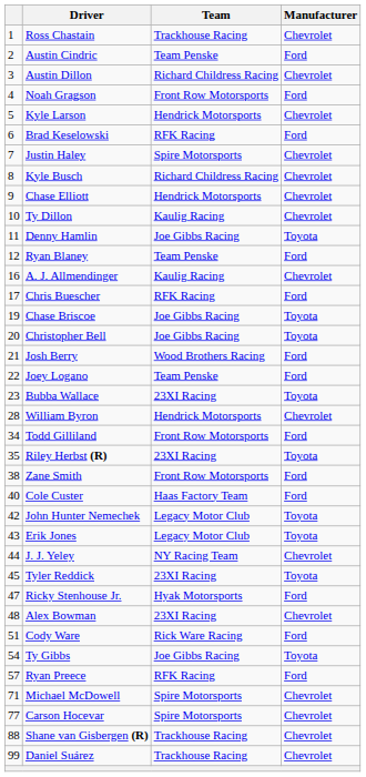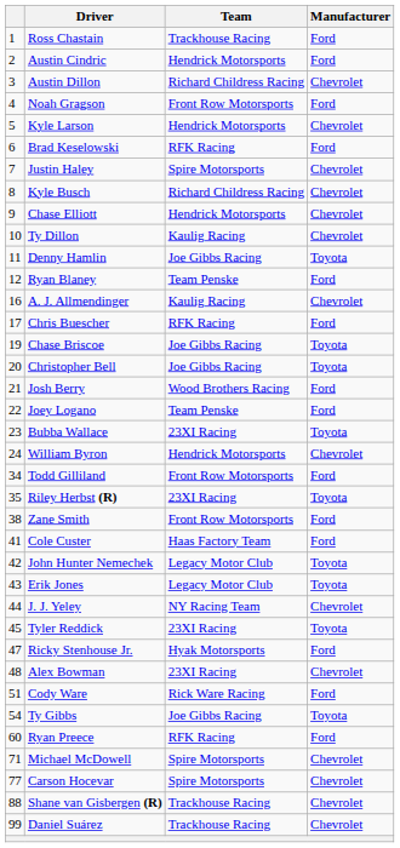 <table class="wikitable" style="font-size:95%">
 <tr>
 <th></th>
 <th>Driver</th>
 <th>Team</th>
 <th>Manufacturer</th>
 </tr>
 <tr>
 <td>1</td>
 <td><a href='#'>Ross Chastain</a></td>
 <td><a href='#'>Trackhouse Racing</a></td>
-<td><a href='#'>Chevrolet</a></td>
+<td><a href='#'>Ford</a></td>
 </tr>
 <tr>
 <td>2</td>
 <td><a href='#'>Austin Cindric</a></td>
-<td><a href='#'>Team Penske</a></td>
+<td><a href='#'>Hendrick Motorsports</a></td>
 <td><a href='#'>Ford</a></td>
 </tr>
 <tr>
 <td>3</td>
 <td><a href='#'>Austin Dillon</a></td>
 <td><a href='#'>Richard Childress Racing</a></td>
 <td><a href='#'>Chevrolet</a></td>
 </tr>
 <tr>
 <td>4</td>
 <td><a href='#'>Noah Gragson</a></td>
 <td><a href='#'>Front Row Motorsports</a></td>
 <td><a href='#'>Ford</a></td>
 </tr>
 <tr>
 <td>5</td>
 <td><a href='#'>Kyle Larson</a></td>
 <td><a href='#'>Hendrick Motorsports</a></td>
 <td><a href='#'>Chevrolet</a></td>
 </tr>
 <tr>
 <td>6</td>
 <td><a href='#'>Brad Keselowski</a></td>
 <td><a href='#'>RFK Racing</a></td>
 <td><a href='#'>Ford</a></td>
 </tr>
 <tr>
 <td>7</td>
 <td><a href='#'>Justin Haley</a></td>
 <td><a href='#'>Spire Motorsports</a></td>
 <td><a href='#'>Chevrolet</a></td>
 </tr>
 <tr>
 <td>8</td>
 <td><a href='#'>Kyle Busch</a></td>
 <td><a href='#'>Richard Childress Racing</a></td>
 <td><a href='#'>Chevrolet</a></td>
 </tr>
 <tr>
 <td>9</td>
 <td><a href='#'>Chase Elliott</a></td>
 <td><a href='#'>Hendrick Motorsports</a></td>
 <td><a href='#'>Chevrolet</a></td>
 </tr>
 <tr>
 <td>10</td>
 <td><a href='#'>Ty Dillon</a></td>
 <td><a href='#'>Kaulig Racing</a></td>
 <td><a href='#'>Chevrolet</a></td>
 </tr>
 <tr>
 <td>11</td>
 <td><a href='#'>Denny Hamlin</a></td>
 <td><a href='#'>Joe Gibbs Racing</a></td>
 <td><a href='#'>Toyota</a></td>
 </tr>
 <tr>
 <td>12</td>
 <td><a href='#'>Ryan Blaney</a></td>
 <td><a href='#'>Team Penske</a></td>
 <td><a href='#'>Ford</a></td>
 </tr>
 <tr>
 <td>16</td>
 <td><a href='#'>A. J. Allmendinger</a></td>
 <td><a href='#'>Kaulig Racing</a></td>
 <td><a href='#'>Chevrolet</a></td>
 </tr>
 <tr>
 <td>17</td>
 <td><a href='#'>Chris Buescher</a></td>
 <td><a href='#'>RFK Racing</a></td>
 <td><a href='#'>Ford</a></td>
 </tr>
 <tr>
 <td>19</td>
 <td><a href='#'>Chase Briscoe</a></td>
 <td><a href='#'>Joe Gibbs Racing</a></td>
 <td><a href='#'>Toyota</a></td>
 </tr>
 <tr>
 <td>20</td>
 <td><a href='#'>Christopher Bell</a></td>
 <td><a href='#'>Joe Gibbs Racing</a></td>
 <td><a href='#'>Toyota</a></td>
 </tr>
 <tr>
 <td>21</td>
 <td><a href='#'>Josh Berry</a></td>
 <td><a href='#'>Wood Brothers Racing</a></td>
 <td><a href='#'>Ford</a></td>
 </tr>
 <tr>
 <td>22</td>
 <td><a href='#'>Joey Logano</a></td>
 <td><a href='#'>Team Penske</a></td>
 <td><a href='#'>Ford</a></td>
 </tr>
 <tr>
 <td>23</td>
 <td><a href='#'>Bubba Wallace</a></td>
 <td><a href='#'>23XI Racing</a></td>
 <td><a href='#'>Toyota</a></td>
 </tr>
 <tr>
-<td>28</td>
+<td>24</td>
 <td><a href='#'>William Byron</a></td>
 <td><a href='#'>Hendrick Motorsports</a></td>
 <td><a href='#'>Chevrolet</a></td>
 </tr>
 <tr>
 <td>34</td>
 <td><a href='#'>Todd Gilliland</a></td>
 <td><a href='#'>Front Row Motorsports</a></td>
 <td><a href='#'>Ford</a></td>
 </tr>
 <tr>
 <td>35</td>
 <td><a href='#'>Riley Herbst</a> <strong>(R)</strong></td>
 <td><a href='#'>23XI Racing</a></td>
 <td><a href='#'>Toyota</a></td>
 </tr>
 <tr>
 <td>38</td>
 <td><a href='#'>Zane Smith</a></td>
 <td><a href='#'>Front Row Motorsports</a></td>
 <td><a href='#'>Ford</a></td>
 </tr>
 <tr>
-<td>40</td>
+<td>41</td>
 <td><a href='#'>Cole Custer</a></td>
 <td><a href='#'>Haas Factory Team</a></td>
 <td><a href='#'>Ford</a></td>
 </tr>
 <tr>
 <td>42</td>
 <td><a href='#'>John Hunter Nemechek</a></td>
 <td><a href='#'>Legacy Motor Club</a></td>
 <td><a href='#'>Toyota</a></td>
 </tr>
 <tr>
 <td>43</td>
 <td><a href='#'>Erik Jones</a></td>
 <td><a href='#'>Legacy Motor Club</a></td>
 <td><a href='#'>Toyota</a></td>
 </tr>
 <tr>
 <td>44</td>
 <td><a href='#'>J. J. Yeley</a></td>
 <td><a href='#'>NY Racing Team</a></td>
 <td><a href='#'>Chevrolet</a></td>
 </tr>
 <tr>
 <td>45</td>
 <td><a href='#'>Tyler Reddick</a></td>
 <td><a href='#'>23XI Racing</a></td>
 <td><a href='#'>Toyota</a></td>
 </tr>
 <tr>
 <td>47</td>
 <td><a href='#'>Ricky Stenhouse Jr.</a></td>
 <td><a href='#'>Hyak Motorsports</a></td>
 <td><a href='#'>Ford</a></td>
 </tr>
 <tr>
 <td>48</td>
 <td><a href='#'>Alex Bowman</a></td>
 <td><a href='#'>23XI Racing</a></td>
 <td><a href='#'>Chevrolet</a></td>
 </tr>
 <tr>
 <td>51</td>
 <td><a href='#'>Cody Ware</a></td>
 <td><a href='#'>Rick Ware Racing</a></td>
 <td><a href='#'>Ford</a></td>
 </tr>
 <tr>
 <td>54</td>
 <td><a href='#'>Ty Gibbs</a></td>
 <td><a href='#'>Joe Gibbs Racing</a></td>
 <td><a href='#'>Toyota</a></td>
 </tr>
 <tr>
-<td>57</td>
+<td>60</td>
 <td><a href='#'>Ryan Preece</a></td>
 <td><a href='#'>RFK Racing</a></td>
 <td><a href='#'>Ford</a></td>
 </tr>
 <tr>
 <td>71</td>
 <td><a href='#'>Michael McDowell</a></td>
 <td><a href='#'>Spire Motorsports</a></td>
 <td><a href='#'>Chevrolet</a></td>
 </tr>
 <tr>
 <td>77</td>
 <td><a href='#'>Carson Hocevar</a></td>
 <td><a href='#'>Spire Motorsports</a></td>
 <td><a href='#'>Chevrolet</a></td>
 </tr>
 <tr>
 <td>88</td>
 <td><a href='#'>Shane van Gisbergen</a> <strong>(R)</strong></td>
 <td><a href='#'>Trackhouse Racing</a></td>
 <td><a href='#'>Chevrolet</a></td>
 </tr>
 <tr>
 <td>99</td>
 <td><a href='#'>Daniel Suárez</a></td>
 <td><a href='#'>Trackhouse Racing</a></td>
 <td><a href='#'>Chevrolet</a></td>
 </tr>
 <tr>
 <th colspan="4"></th>
 </tr>
 </table>
